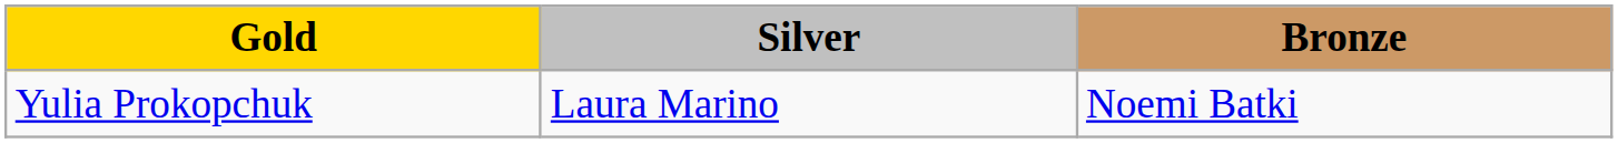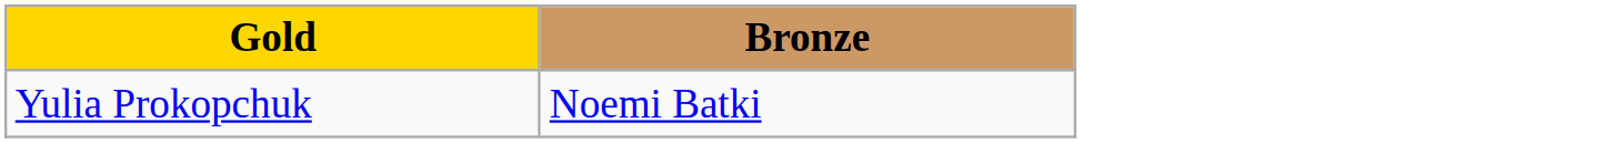 <table class="wikitable" style="text-align:left">
 <tr align="center">
 <td width=200 bgcolor=gold><strong>Gold</strong></td>
-<td width=200 bgcolor=silver><strong>Silver</strong></td>
 <td width=200 bgcolor=CC9966><strong>Bronze</strong></td>
 </tr>
 <tr>
 <td><a href='#'>Yulia Prokopchuk</a> <br> </td>
-<td><a href='#'>Laura Marino</a> <br> </td>
 <td><a href='#'>Noemi Batki</a> <br> </td>
 </tr>
 </table>
